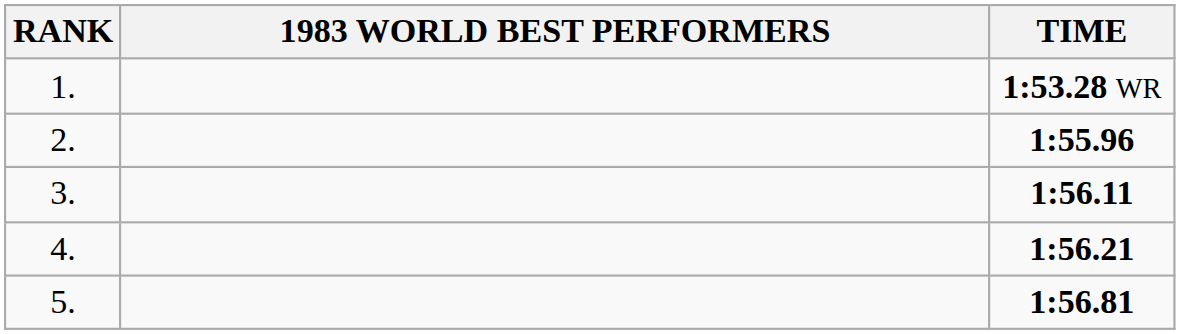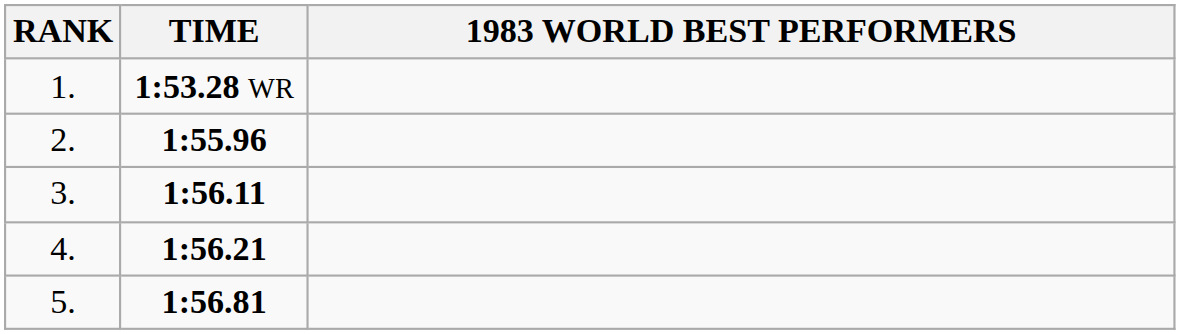 <table class=wikitable>
 <tr>
 <th>RANK</th>
+<th align="center" style="width: 5em">TIME</th>
 <th align="center" style="width: 25em">1983 WORLD BEST PERFORMERS</th>
-<th align="center" style="width: 5em">TIME</th>
 </tr>
 <tr>
 <td align="center">1.</td>
+<td align="center"><strong>1:53.28</strong> <small>WR</small></td>
 <td></td>
-<td align="center"><strong>1:53.28</strong> <small>WR</small></td>
 </tr>
 <tr>
 <td align="center">2.</td>
+<td align="center"><strong>1:55.96</strong></td>
 <td></td>
-<td align="center"><strong>1:55.96</strong></td>
 </tr>
 <tr>
 <td align="center">3.</td>
+<td align="center"><strong>1:56.11</strong></td>
 <td></td>
-<td align="center"><strong>1:56.11</strong></td>
 </tr>
 <tr>
 <td align="center">4.</td>
+<td align="center"><strong>1:56.21</strong></td>
 <td></td>
-<td align="center"><strong>1:56.21</strong></td>
 </tr>
 <tr>
 <td align="center">5.</td>
+<td align="center"><strong>1:56.81</strong></td>
 <td></td>
-<td align="center"><strong>1:56.81</strong></td>
 </tr>
 </table>
